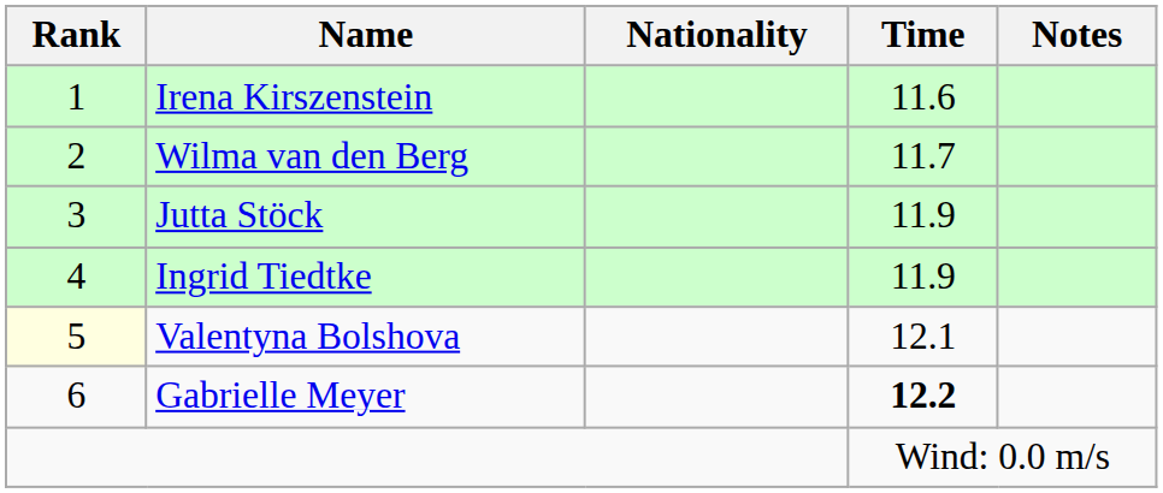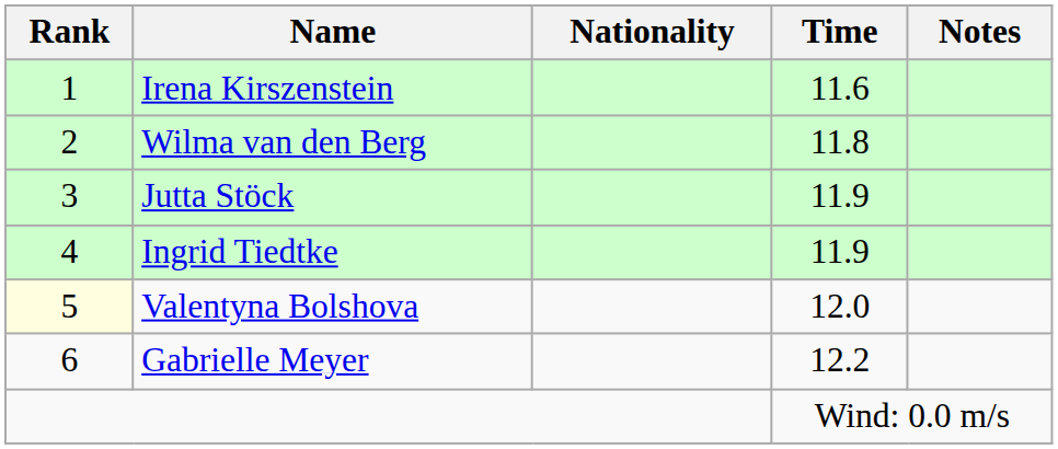 <table class="wikitable sortable" style="text-align:center;width: 55%">
 <tr>
 <th>Rank</th>
 <th>Name</th>
 <th>Nationality</th>
 <th>Time</th>
 <th>Notes</th>
 </tr>
 <tr bgcolor=ccffcc>
 <td>1</td>
 <td align=left><a href='#'>Irena Kirszenstein</a></td>
 <td align=left></td>
 <td>11.6</td>
 <td></td>
 </tr>
 <tr bgcolor=ccffcc>
 <td>2</td>
 <td align=left><a href='#'>Wilma van den Berg</a></td>
 <td align=left></td>
-<td>11.7</td>
+<td>11.8</td>
 <td></td>
 </tr>
 <tr bgcolor=ccffcc>
 <td>3</td>
 <td align=left><a href='#'>Jutta Stöck</a></td>
 <td align=left></td>
 <td>11.9</td>
 <td></td>
 </tr>
 <tr bgcolor=ccffcc>
 <td>4</td>
 <td align=left><a href='#'>Ingrid Tiedtke</a></td>
 <td align=left></td>
 <td>11.9</td>
 <td></td>
 </tr>
 <tr>
 <td style="background: lightyellow;">5</td>
 <td align=left><a href='#'>Valentyna Bolshova</a></td>
 <td align=left></td>
-<td>12.1</td>
+<td>12.0</td>
 <td></td>
 </tr>
 <tr>
 <td>6</td>
 <td align=left><a href='#'>Gabrielle Meyer</a></td>
 <td align=left></td>
-<td><strong>12.2</strong></td>
+<td>12.2</td>
 <td></td>
 </tr>
 <tr>
 <td colspan="3"></td>
 <td colspan="2">Wind: 0.0 m/s</td>
 </tr>
 </table>
